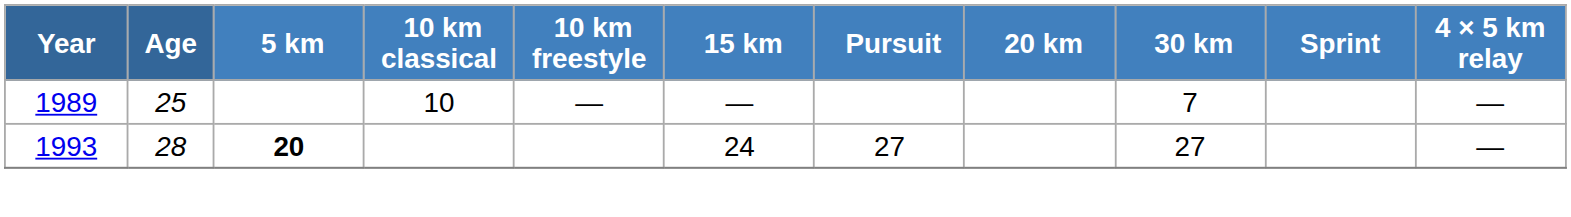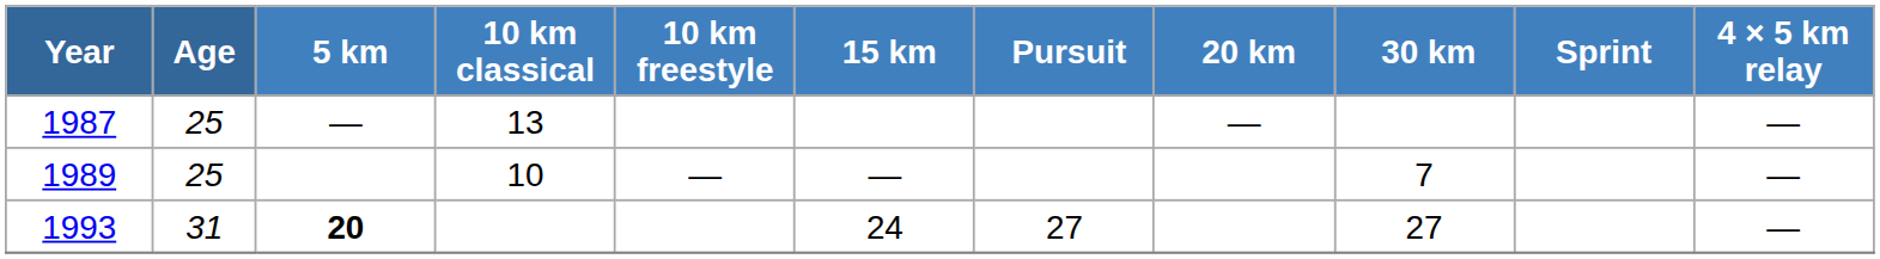 <table class="wikitable" style="font-size:95%; text-align:center; border:grey solid 1px; border-collapse:collapse; background:#ffffff;">
 <tr>
 <th style="background-color:#369; color:white; width:60px;"> Year </th>
 <th style="background-color:#369; color:white; width:40px;"> Age </th>
 <th style="background-color:#4180be; color:white; width:75px;"> 5 km</th>
 <th style="background-color:#4180be; color:white; width:75px;"> 10 km<br> classical </th>
 <th style="background-color:#4180be; color:white; width:75px;"> 10 km<br> freestyle </th>
 <th style="background-color:#4180be; color:white; width:75px;"> 15 km</th>
 <th style="background-color:#4180be; color:white; width:75px;"> Pursuit</th>
 <th style="background-color:#4180be; color:white; width:75px;"> 20 km</th>
 <th style="background-color:#4180be; color:white; width:75px;"> 30 km</th>
 <th style="background-color:#4180be; color:white; width:75px;"> Sprint </th>
 <th style="background-color:#4180be; color:white; width:75px;"> 4 × 5 km <br> relay </th>
+</tr>
+<tr>
+<td><a href='#'>1987</a></td>
+<td><em>25</em></td>
+<td>—</td>
+<td>13</td>
+<td></td>
+<td></td>
+<td></td>
+<td>—</td>
+<td></td>
+<td></td>
+<td>—</td>
 </tr>
 <tr>
 <td><a href='#'>1989</a></td>
 <td><em>25</em></td>
 <td></td>
 <td>10</td>
 <td>—</td>
 <td>—</td>
 <td></td>
 <td></td>
 <td>7</td>
 <td></td>
 <td>—</td>
 </tr>
 <tr>
 <td><a href='#'>1993</a></td>
-<td><em>28</em></td>
+<td><em>31</em></td>
 <td><strong>20</strong></td>
 <td></td>
 <td></td>
 <td>24</td>
 <td>27</td>
 <td></td>
 <td>27</td>
 <td></td>
 <td>—</td>
 </tr>
 <tr>
 </tr>
 </table>
